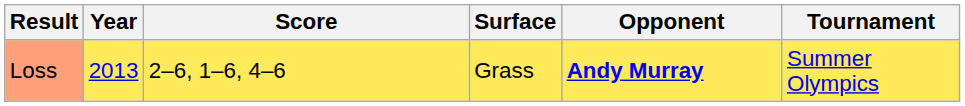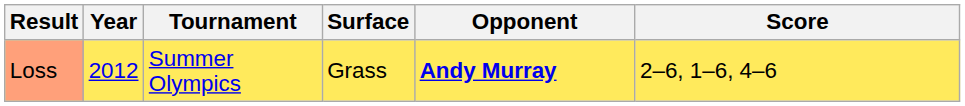 <table class="sortable wikitable">
 <tr>
 <th>Result</th>
 <th>Year</th>
-<th width=225 class="unsortable">Score</th>
+<th width=120>Tournament</th>
 <th>Surface</th>
 <th width=150>Opponent</th>
-<th width=120>Tournament</th>
+<th width=225 class="unsortable">Score</th>
 </tr>
 <tr bgcolor=FFEA5C>
 <td bgcolor=FFA07A>Loss</td>
-<td><a href='#'>2013</a></td>
-<td>2–6, 1–6, 4–6</td>
+<td><a href='#'>2012</a></td>
+<td><a href='#'>Summer Olympics</a></td>
 <td>Grass</td>
 <td><strong> <a href='#'>Andy Murray</a></strong></td>
-<td><a href='#'>Summer Olympics</a></td>
+<td>2–6, 1–6, 4–6</td>
 </tr>
 </table>
